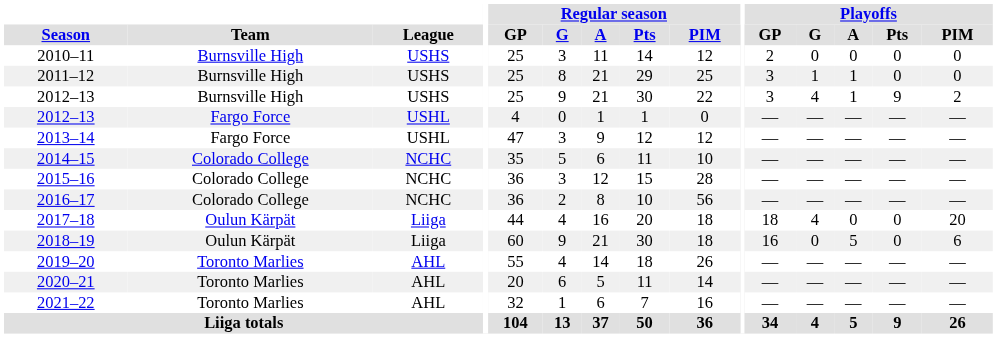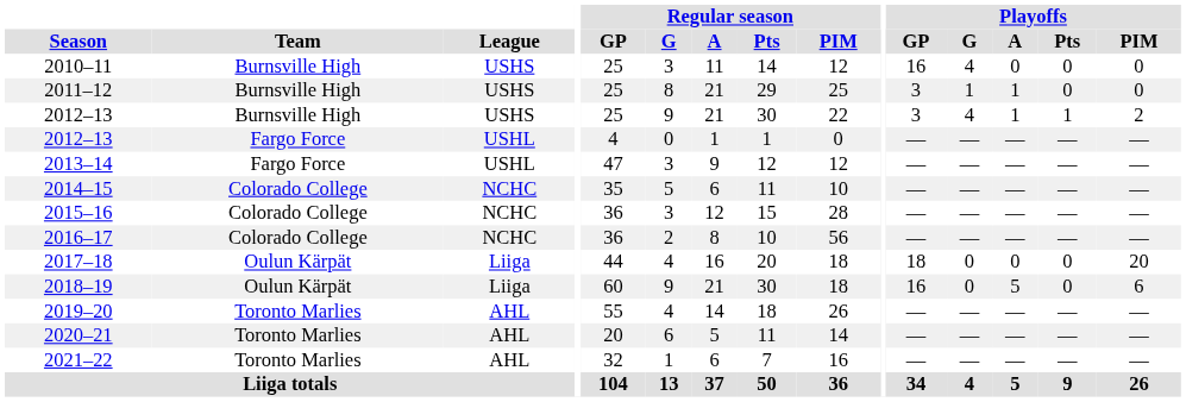 <table border="0" cellpadding="1" cellspacing="0" style="text-align:center; width:60em">
 <tr bgcolor="#e0e0e0">
 <th colspan="3" bgcolor="#ffffff"></th>
 <th rowspan="99" bgcolor="#ffffff"></th>
 <th colspan="5"><a href='#'>Regular season</a></th>
 <th rowspan="99" bgcolor="#ffffff"></th>
 <th colspan="5"><a href='#'>Playoffs</a></th>
 </tr>
 <tr bgcolor="#e0e0e0">
 <th><a href='#'>Season</a></th>
 <th>Team</th>
 <th>League</th>
 <th>GP</th>
 <th><a href='#'>G</a></th>
 <th><a href='#'>A</a></th>
 <th><a href='#'>Pts</a></th>
 <th><a href='#'>PIM</a></th>
 <th>GP</th>
 <th>G</th>
 <th>A</th>
 <th>Pts</th>
 <th>PIM</th>
 </tr>
 <tr>
 <td>2010–11</td>
 <td><a href='#'>Burnsville High</a></td>
 <td><a href='#'>USHS</a></td>
 <td>25</td>
 <td>3</td>
 <td>11</td>
 <td>14</td>
 <td>12</td>
-<td>2</td>
-<td>0</td>
+<td>16</td>
+<td>4</td>
 <td>0</td>
 <td>0</td>
 <td>0</td>
 </tr>
 <tr bgcolor="#f0f0f0">
 <td>2011–12</td>
 <td>Burnsville High</td>
 <td>USHS</td>
 <td>25</td>
 <td>8</td>
 <td>21</td>
 <td>29</td>
 <td>25</td>
 <td>3</td>
 <td>1</td>
 <td>1</td>
 <td>0</td>
 <td>0</td>
 </tr>
 <tr>
 <td>2012–13</td>
 <td>Burnsville High</td>
 <td>USHS</td>
 <td>25</td>
 <td>9</td>
 <td>21</td>
 <td>30</td>
 <td>22</td>
 <td>3</td>
 <td>4</td>
 <td>1</td>
-<td>9</td>
+<td>1</td>
 <td>2</td>
 </tr>
 <tr bgcolor="#f0f0f0">
 <td><a href='#'>2012–13</a></td>
 <td><a href='#'>Fargo Force</a></td>
 <td><a href='#'>USHL</a></td>
 <td>4</td>
 <td>0</td>
 <td>1</td>
 <td>1</td>
 <td>0</td>
 <td>—</td>
 <td>—</td>
 <td>—</td>
 <td>—</td>
 <td>—</td>
 </tr>
 <tr>
 <td><a href='#'>2013–14</a></td>
 <td>Fargo Force</td>
 <td>USHL</td>
 <td>47</td>
 <td>3</td>
 <td>9</td>
 <td>12</td>
 <td>12</td>
 <td>—</td>
 <td>—</td>
 <td>—</td>
 <td>—</td>
 <td>—</td>
 </tr>
 <tr bgcolor="#f0f0f0">
 <td><a href='#'>2014–15</a></td>
 <td><a href='#'>Colorado College</a></td>
 <td><a href='#'>NCHC</a></td>
 <td>35</td>
 <td>5</td>
 <td>6</td>
 <td>11</td>
 <td>10</td>
 <td>—</td>
 <td>—</td>
 <td>—</td>
 <td>—</td>
 <td>—</td>
 </tr>
 <tr>
 <td><a href='#'>2015–16</a></td>
 <td>Colorado College</td>
 <td>NCHC</td>
 <td>36</td>
 <td>3</td>
 <td>12</td>
 <td>15</td>
 <td>28</td>
 <td>—</td>
 <td>—</td>
 <td>—</td>
 <td>—</td>
 <td>—</td>
 </tr>
 <tr bgcolor="#f0f0f0">
 <td><a href='#'>2016–17</a></td>
 <td>Colorado College</td>
 <td>NCHC</td>
 <td>36</td>
 <td>2</td>
 <td>8</td>
 <td>10</td>
 <td>56</td>
 <td>—</td>
 <td>—</td>
 <td>—</td>
 <td>—</td>
 <td>—</td>
 </tr>
 <tr>
 <td><a href='#'>2017–18</a></td>
 <td><a href='#'>Oulun Kärpät</a></td>
 <td><a href='#'>Liiga</a></td>
 <td>44</td>
 <td>4</td>
 <td>16</td>
 <td>20</td>
 <td>18</td>
 <td>18</td>
-<td>4</td>
+<td>0</td>
 <td>0</td>
 <td>0</td>
 <td>20</td>
 </tr>
 <tr bgcolor="#f0f0f0">
 <td><a href='#'>2018–19</a></td>
 <td>Oulun Kärpät</td>
 <td>Liiga</td>
 <td>60</td>
 <td>9</td>
 <td>21</td>
 <td>30</td>
 <td>18</td>
 <td>16</td>
 <td>0</td>
 <td>5</td>
 <td>0</td>
 <td>6</td>
 </tr>
 <tr>
 <td><a href='#'>2019–20</a></td>
 <td><a href='#'>Toronto Marlies</a></td>
 <td><a href='#'>AHL</a></td>
 <td>55</td>
 <td>4</td>
 <td>14</td>
 <td>18</td>
 <td>26</td>
 <td>—</td>
 <td>—</td>
 <td>—</td>
 <td>—</td>
 <td>—</td>
 </tr>
 <tr bgcolor="#f0f0f0">
 <td><a href='#'>2020–21</a></td>
 <td>Toronto Marlies</td>
 <td>AHL</td>
 <td>20</td>
 <td>6</td>
 <td>5</td>
 <td>11</td>
 <td>14</td>
 <td>—</td>
 <td>—</td>
 <td>—</td>
 <td>—</td>
 <td>—</td>
 </tr>
 <tr>
 <td><a href='#'>2021–22</a></td>
 <td>Toronto Marlies</td>
 <td>AHL</td>
 <td>32</td>
 <td>1</td>
 <td>6</td>
 <td>7</td>
 <td>16</td>
 <td>—</td>
 <td>—</td>
 <td>—</td>
 <td>—</td>
 <td>—</td>
 </tr>
 <tr bgcolor="#e0e0e0">
 <th colspan="3">Liiga totals</th>
 <th>104</th>
 <th>13</th>
 <th>37</th>
 <th>50</th>
 <th>36</th>
 <th>34</th>
 <th>4</th>
 <th>5</th>
 <th>9</th>
 <th>26</th>
 </tr>
 </table>
